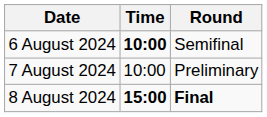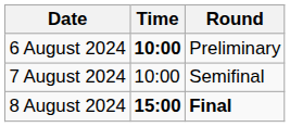 <table class="wikitable">
 <tr>
 <th>Date</th>
 <th>Time</th>
 <th>Round</th>
 </tr>
 <tr>
 <td>6 August 2024</td>
 <td><strong>10:00</strong></td>
-<td>Semifinal</td>
+<td>Preliminary</td>
 </tr>
 <tr>
 <td>7 August 2024</td>
 <td>10:00</td>
-<td>Preliminary</td>
+<td>Semifinal</td>
 </tr>
 <tr>
 <td>8 August 2024</td>
 <td><strong>15:00</strong></td>
 <td><strong>Final</strong></td>
 </tr>
 </table>
